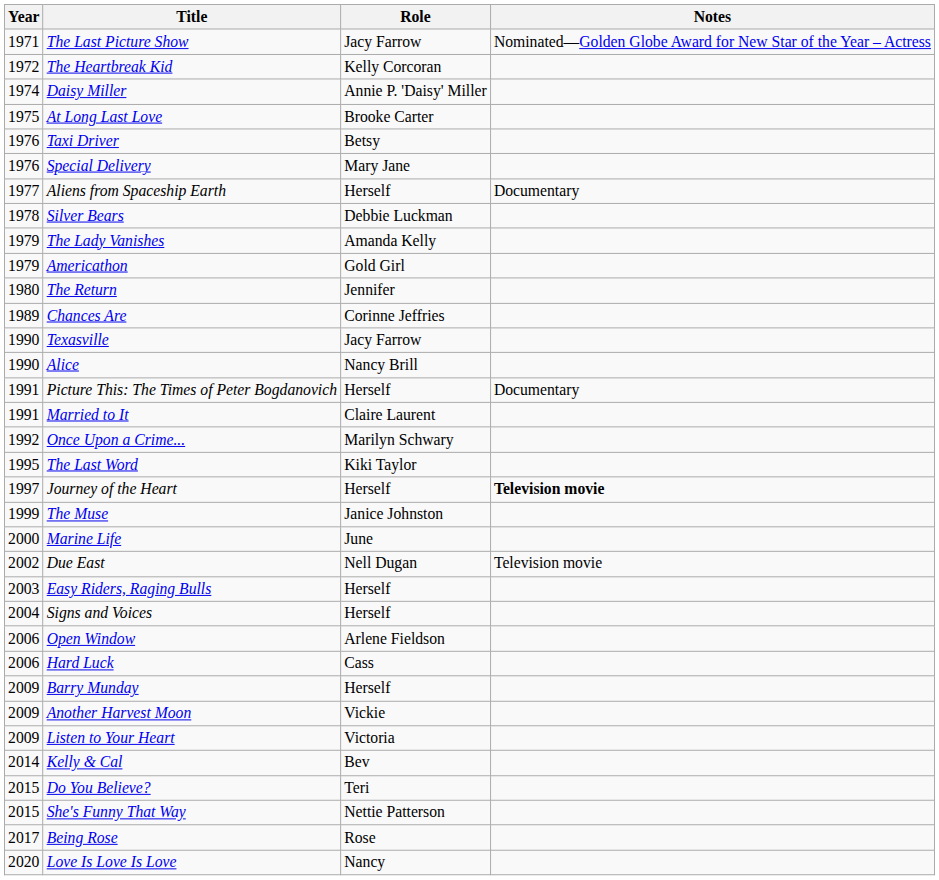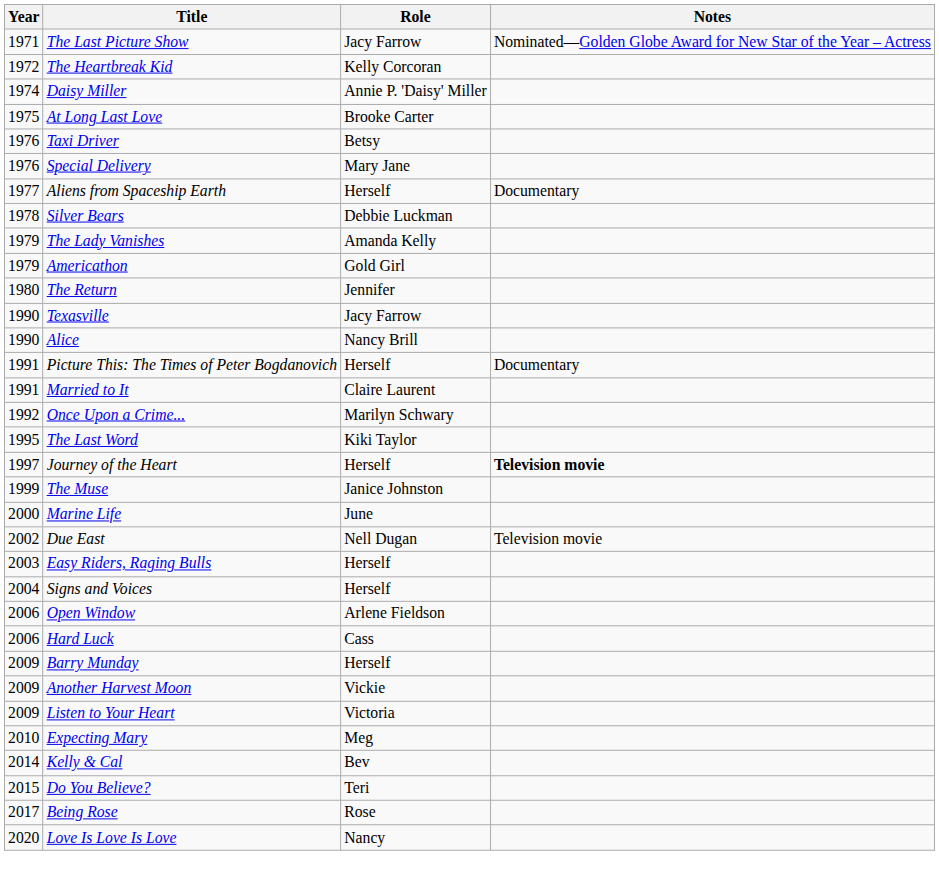 <table class="wikitable sortable">
 <tr>
 <th>Year</th>
 <th>Title</th>
 <th>Role</th>
 <th class="unsortable">Notes</th>
 </tr>
 <tr>
 <td>1971</td>
 <td><em><a href='#'>The Last Picture Show</a></em></td>
 <td>Jacy Farrow</td>
 <td>Nominated—<a href='#'>Golden Globe Award for New Star of the Year – Actress</a></td>
 </tr>
 <tr>
 <td>1972</td>
 <td><em><a href='#'>The Heartbreak Kid</a></em></td>
 <td>Kelly Corcoran</td>
 <td></td>
 </tr>
 <tr>
 <td>1974</td>
 <td><em><a href='#'>Daisy Miller</a></em></td>
 <td>Annie P. 'Daisy' Miller</td>
 <td></td>
 </tr>
 <tr>
 <td>1975</td>
 <td><em><a href='#'>At Long Last Love</a></em></td>
 <td>Brooke Carter</td>
 <td></td>
 </tr>
 <tr>
 <td>1976</td>
 <td><em><a href='#'>Taxi Driver</a></em></td>
 <td>Betsy</td>
 <td></td>
 </tr>
 <tr>
 <td>1976</td>
 <td><em><a href='#'>Special Delivery</a></em></td>
 <td>Mary Jane</td>
 <td></td>
 </tr>
 <tr>
 <td>1977</td>
 <td><em>Aliens from Spaceship Earth</em></td>
 <td>Herself</td>
 <td>Documentary</td>
 </tr>
 <tr>
 <td>1978</td>
 <td><em><a href='#'>Silver Bears</a></em></td>
 <td>Debbie Luckman</td>
 <td></td>
 </tr>
 <tr>
 <td>1979</td>
 <td><em><a href='#'>The Lady Vanishes</a></em></td>
 <td>Amanda Kelly</td>
 <td></td>
 </tr>
 <tr>
 <td>1979</td>
 <td><em><a href='#'>Americathon</a></em></td>
 <td>Gold Girl</td>
 <td></td>
 </tr>
 <tr>
 <td>1980</td>
 <td><em><a href='#'>The Return</a></em></td>
 <td>Jennifer</td>
-<td></td>
-</tr>
-<tr>
-<td>1989</td>
-<td><em><a href='#'>Chances Are</a></em></td>
-<td>Corinne Jeffries</td>
 <td></td>
 </tr>
 <tr>
 <td>1990</td>
 <td><em><a href='#'>Texasville</a></em></td>
 <td>Jacy Farrow</td>
 <td></td>
 </tr>
 <tr>
 <td>1990</td>
 <td><em><a href='#'>Alice</a></em></td>
 <td>Nancy Brill</td>
 <td></td>
 </tr>
 <tr>
 <td>1991</td>
 <td><em>Picture This: The Times of Peter Bogdanovich</em></td>
 <td>Herself</td>
 <td>Documentary</td>
 </tr>
 <tr>
 <td>1991</td>
 <td><em><a href='#'>Married to It</a></em></td>
 <td>Claire Laurent</td>
 <td></td>
 </tr>
 <tr>
 <td>1992</td>
 <td><em><a href='#'>Once Upon a Crime...</a></em></td>
 <td>Marilyn Schwary</td>
 <td></td>
 </tr>
 <tr>
 <td>1995</td>
 <td><em><a href='#'>The Last Word</a></em></td>
 <td>Kiki Taylor</td>
 <td></td>
 </tr>
 <tr>
 <td>1997</td>
 <td><em>Journey of the Heart</em></td>
 <td>Herself</td>
 <td><strong>Television movie</strong></td>
 </tr>
 <tr>
 <td>1999</td>
 <td><em><a href='#'>The Muse</a></em></td>
 <td>Janice Johnston</td>
 <td></td>
 </tr>
 <tr>
 <td>2000</td>
 <td><em><a href='#'>Marine Life</a></em></td>
 <td>June</td>
 <td></td>
 </tr>
 <tr>
 <td>2002</td>
 <td><em>Due East</em></td>
 <td>Nell Dugan</td>
 <td>Television movie</td>
 </tr>
 <tr>
 <td>2003</td>
 <td><em><a href='#'>Easy Riders, Raging Bulls</a></em></td>
 <td>Herself</td>
 <td></td>
 </tr>
 <tr>
 <td>2004</td>
 <td><em>Signs and Voices</em></td>
 <td>Herself</td>
 <td></td>
 </tr>
 <tr>
 <td>2006</td>
 <td><em><a href='#'>Open Window</a></em></td>
 <td>Arlene Fieldson</td>
 <td></td>
 </tr>
 <tr>
 <td>2006</td>
 <td><em><a href='#'>Hard Luck</a></em></td>
 <td>Cass</td>
 <td></td>
 </tr>
 <tr>
 <td>2009</td>
 <td><em><a href='#'>Barry Munday</a></em></td>
 <td>Herself</td>
 <td></td>
 </tr>
 <tr>
 <td>2009</td>
 <td><em><a href='#'>Another Harvest Moon</a></em></td>
 <td>Vickie</td>
 <td></td>
 </tr>
 <tr>
 <td>2009</td>
 <td><em><a href='#'>Listen to Your Heart</a></em></td>
 <td>Victoria</td>
 <td></td>
 </tr>
 <tr>
+<td>2010</td>
+<td><em><a href='#'>Expecting Mary</a></em></td>
+<td>Meg</td>
+<td></td>
+</tr>
+<tr>
 <td>2014</td>
 <td><em><a href='#'>Kelly & Cal</a></em></td>
 <td>Bev</td>
 <td></td>
 </tr>
 <tr>
 <td>2015</td>
 <td><em><a href='#'>Do You Believe?</a></em></td>
 <td>Teri</td>
-<td></td>
-</tr>
-<tr>
-<td>2015</td>
-<td><em><a href='#'>She's Funny That Way</a></em></td>
-<td>Nettie Patterson</td>
 <td></td>
 </tr>
 <tr>
 <td>2017</td>
 <td><em><a href='#'>Being Rose</a></em></td>
 <td>Rose</td>
 <td></td>
 </tr>
 <tr>
 <td>2020</td>
 <td><em><a href='#'>Love Is Love Is Love</a></em></td>
 <td>Nancy</td>
 </tr>
 </table>
